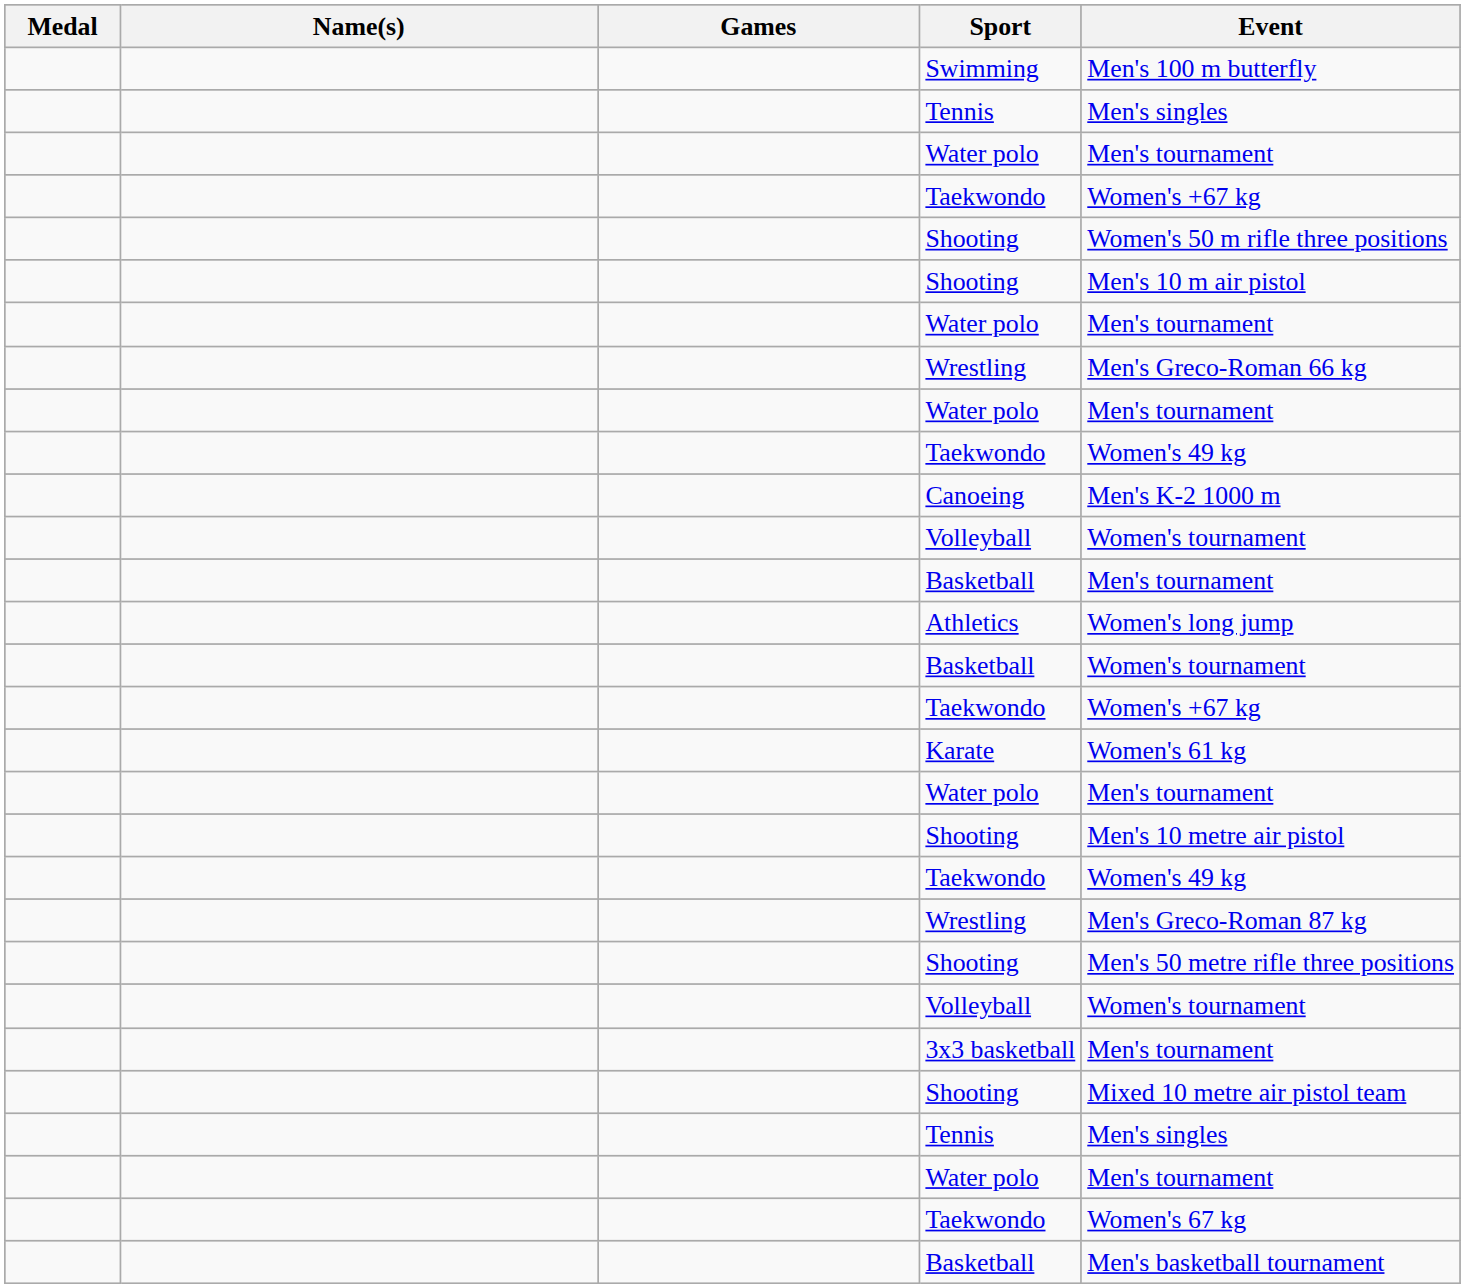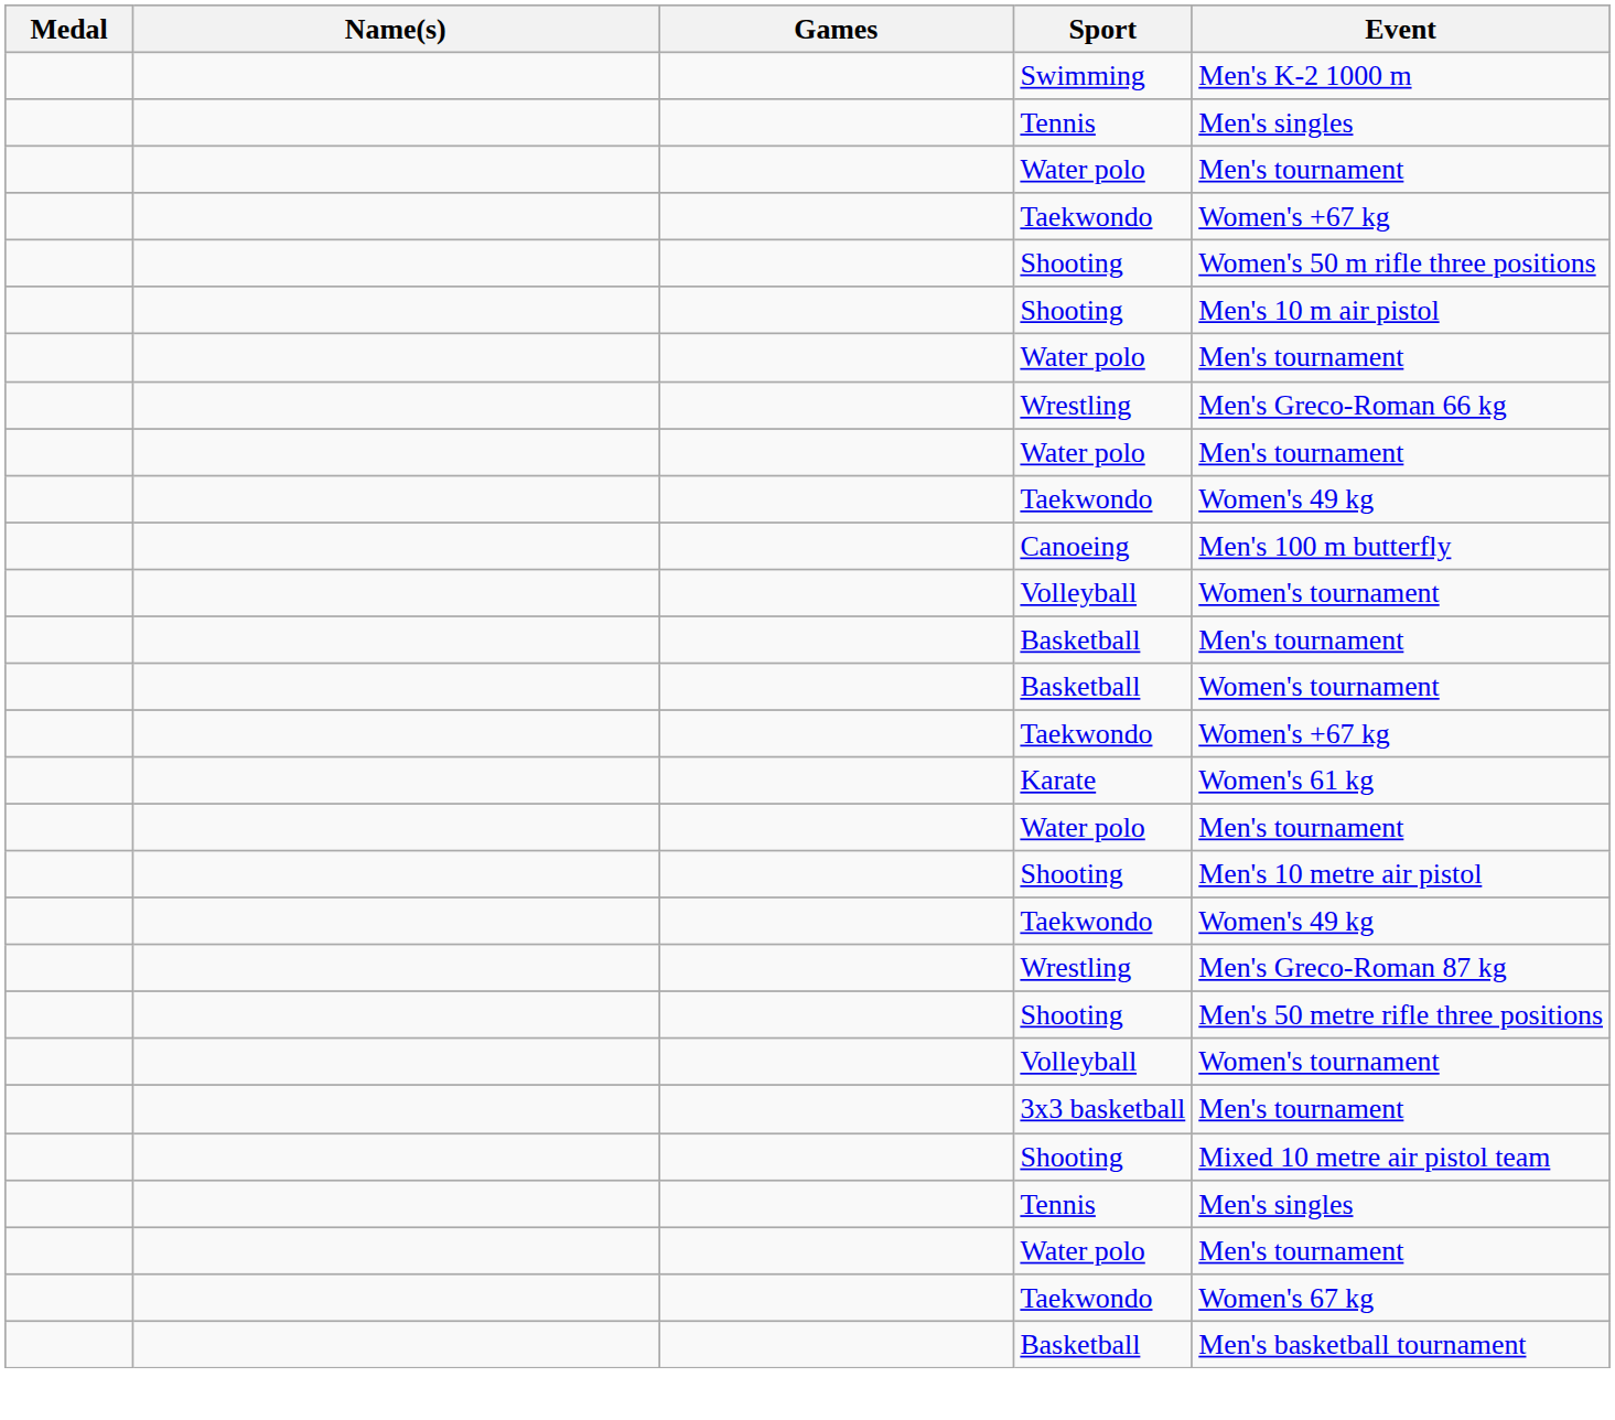 <table class="wikitable sortable" style="font-size: 95%;">
 <tr>
 <th style="width:4em">Medal</th>
 <th style="width:18em">Name(s)</th>
 <th style="width:12em">Games</th>
 <th>Sport</th>
 <th>Event</th>
 </tr>
 <tr>
 <td></td>
 <td></td>
 <td></td>
 <td> <a href='#'>Swimming</a></td>
-<td><a href='#'>Men's 100 m butterfly</a></td>
+<td><a href='#'>Men's K-2 1000 m</a></td>
 </tr>
 <tr>
 <td></td>
 <td></td>
 <td></td>
 <td> <a href='#'>Tennis</a></td>
 <td><a href='#'>Men's singles</a></td>
 </tr>
 <tr>
 <td></td>
 <td><br></td>
 <td></td>
 <td> <a href='#'>Water polo</a></td>
 <td><a href='#'>Men's tournament</a></td>
 </tr>
 <tr>
 <td></td>
 <td></td>
 <td></td>
 <td> <a href='#'>Taekwondo</a></td>
 <td><a href='#'>Women's +67 kg</a></td>
 </tr>
 <tr>
 <td></td>
 <td></td>
 <td></td>
 <td> <a href='#'>Shooting</a></td>
 <td><a href='#'>Women's 50 m rifle three positions</a></td>
 </tr>
 <tr>
 <td></td>
 <td></td>
 <td></td>
 <td> <a href='#'>Shooting</a></td>
 <td><a href='#'>Men's 10 m air pistol</a></td>
 </tr>
 <tr>
 <td></td>
 <td><br></td>
 <td></td>
 <td> <a href='#'>Water polo</a></td>
 <td><a href='#'>Men's tournament</a></td>
 </tr>
 <tr>
 <td></td>
 <td></td>
 <td></td>
 <td> <a href='#'>Wrestling</a></td>
 <td><a href='#'>Men's Greco-Roman 66 kg</a></td>
 </tr>
 <tr>
 <td></td>
 <td><br></td>
 <td></td>
 <td> <a href='#'>Water polo</a></td>
 <td><a href='#'>Men's tournament</a></td>
 </tr>
 <tr>
 <td></td>
 <td></td>
 <td></td>
 <td> <a href='#'>Taekwondo</a></td>
 <td><a href='#'>Women's 49 kg</a></td>
 </tr>
 <tr>
 <td></td>
 <td><br></td>
 <td></td>
 <td> <a href='#'>Canoeing</a></td>
-<td><a href='#'>Men's K-2 1000 m</a></td>
+<td><a href='#'>Men's 100 m butterfly</a></td>
 </tr>
 <tr>
 <td></td>
 <td><br></td>
 <td></td>
 <td> <a href='#'>Volleyball</a></td>
 <td><a href='#'>Women's tournament</a></td>
 </tr>
 <tr>
 <td></td>
 <td><br></td>
 <td></td>
 <td> <a href='#'>Basketball</a></td>
 <td><a href='#'>Men's tournament</a></td>
-</tr>
-<tr>
-<td></td>
-<td></td>
-<td></td>
-<td> <a href='#'>Athletics</a></td>
-<td><a href='#'>Women's long jump</a></td>
 </tr>
 <tr>
 <td></td>
 <td><br></td>
 <td></td>
 <td> <a href='#'>Basketball</a></td>
 <td><a href='#'>Women's tournament</a></td>
 </tr>
 <tr>
 <td></td>
 <td></td>
 <td></td>
 <td> <a href='#'>Taekwondo</a></td>
 <td><a href='#'>Women's +67 kg</a></td>
 </tr>
 <tr>
 <td></td>
 <td></td>
 <td></td>
 <td> <a href='#'>Karate</a></td>
 <td><a href='#'>Women's 61 kg</a></td>
 </tr>
 <tr>
 <td></td>
 <td><br></td>
 <td></td>
 <td> <a href='#'>Water polo</a></td>
 <td><a href='#'>Men's tournament</a></td>
 </tr>
 <tr>
 <td></td>
 <td></td>
 <td></td>
 <td> <a href='#'>Shooting</a></td>
 <td><a href='#'>Men's 10 metre air pistol</a></td>
 </tr>
 <tr>
 <td></td>
 <td></td>
 <td></td>
 <td> <a href='#'>Taekwondo</a></td>
 <td><a href='#'>Women's 49 kg</a></td>
 </tr>
 <tr>
 <td></td>
 <td></td>
 <td></td>
 <td> <a href='#'>Wrestling</a></td>
 <td><a href='#'>Men's Greco-Roman 87 kg</a></td>
 </tr>
 <tr>
 <td></td>
 <td></td>
 <td></td>
 <td> <a href='#'>Shooting</a></td>
 <td><a href='#'>Men's 50 metre rifle three positions</a></td>
 </tr>
 <tr>
 <td></td>
 <td><br></td>
 <td></td>
 <td> <a href='#'>Volleyball</a></td>
 <td><a href='#'>Women's tournament</a></td>
 </tr>
 <tr>
 <td></td>
 <td><br></td>
 <td></td>
 <td> <a href='#'>3x3 basketball</a></td>
 <td><a href='#'>Men's tournament</a></td>
 </tr>
 <tr>
 <td></td>
 <td><br></td>
 <td></td>
 <td> <a href='#'>Shooting</a></td>
 <td><a href='#'>Mixed 10 metre air pistol team</a></td>
 </tr>
 <tr>
 <td></td>
 <td></td>
 <td></td>
 <td> <a href='#'>Tennis</a></td>
 <td><a href='#'>Men's singles</a></td>
 </tr>
 <tr>
 <td></td>
 <td><br></td>
 <td></td>
 <td> <a href='#'>Water polo</a></td>
 <td><a href='#'>Men's tournament</a></td>
 </tr>
 <tr>
 <td></td>
 <td></td>
 <td></td>
 <td> <a href='#'>Taekwondo</a></td>
 <td><a href='#'>Women's 67 kg</a></td>
 </tr>
 <tr>
 <td></td>
 <td></td>
 <td></td>
 <td> <a href='#'>Basketball</a></td>
 <td><a href='#'>Men's basketball tournament</a></td>
 </tr>
 </table>
